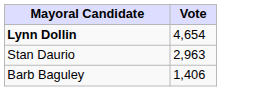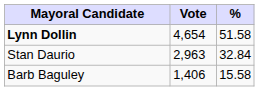 <table class="wikitable">
 <tr>
 <th style="background:#ddf; width:200px;">Mayoral Candidate</th>
 <th style="background:#ddf; width:50px;">Vote</th>
+<th style="background:#ddf; width:30px;">%</th>
 </tr>
 <tr>
 <td><strong>Lynn Dollin</strong></td>
 <td>4,654</td>
+<td>51.58</td>
 </tr>
 <tr>
 <td>Stan Daurio</td>
 <td>2,963</td>
+<td>32.84</td>
 </tr>
 <tr>
 <td>Barb Baguley</td>
 <td>1,406</td>
+<td>15.58</td>
 </tr>
 </table>
